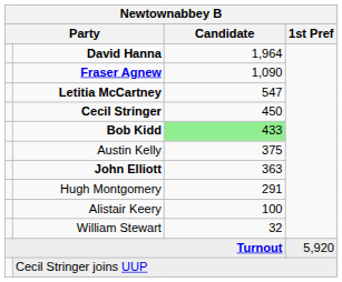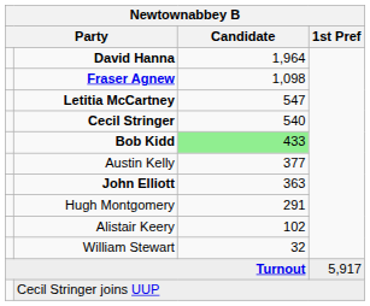 <table class="wikitable">
 <tr>
 <th colspan="4" align="center">Newtownabbey B</th>
 </tr>
 <tr>
 <th colspan="2" align="center" width=200>Party</th>
 <th width=150>Candidate</th>
 <th width=60>1st Pref</th>
 </tr>
 <tr>
 <td></td>
 <td align="right"><strong>David Hanna</strong></td>
 <td align="right">1,964</td>
 </tr>
 <tr>
 <td></td>
 <td align="right"><strong><a href='#'>Fraser Agnew</a></strong></td>
-<td align="right">1,090</td>
+<td align="right">1,098</td>
 </tr>
 <tr>
 <td></td>
 <td align="right"><strong>Letitia McCartney</strong></td>
 <td align="right">547</td>
 </tr>
 <tr>
 <td></td>
 <td align="right"><strong>Cecil Stringer</strong></td>
-<td align="right">450</td>
+<td align="right">540</td>
 </tr>
 <tr>
 <td></td>
 <td align="right"><strong>Bob Kidd</strong></td>
 <td align="right" style="background: lightgreen;">433</td>
 </tr>
 <tr>
 <td></td>
 <td align="right">Austin Kelly</td>
-<td align="right">375</td>
+<td align="right">377</td>
 </tr>
 <tr>
 <td></td>
 <td align="right"><strong>John Elliott</strong></td>
 <td align="right">363</td>
 </tr>
 <tr>
 <td></td>
 <td align="right">Hugh Montgomery</td>
 <td align="right">291</td>
 </tr>
 <tr>
 <td></td>
 <td align="right">Alistair Keery</td>
-<td align="right">100</td>
+<td align="right">102</td>
 </tr>
 <tr>
 <td></td>
 <td align="right">William Stewart</td>
 <td align="right">32</td>
 </tr>
 <tr bgcolor="EEEEEE">
 <td colspan=3 align="right"><strong><a href='#'>Turnout</a></strong></td>
-<td align="right">5,920</td>
+<td align="right">5,917</td>
 </tr>
 <tr>
 <td bgcolor=></td>
 <td colspan=3 bgcolor="EEEEEE">Cecil Stringer joins <a href='#'>UUP</a></td>
 </tr>
 </table>
